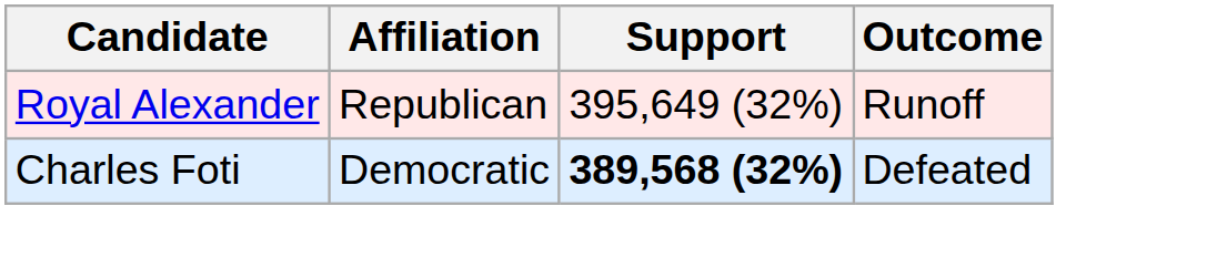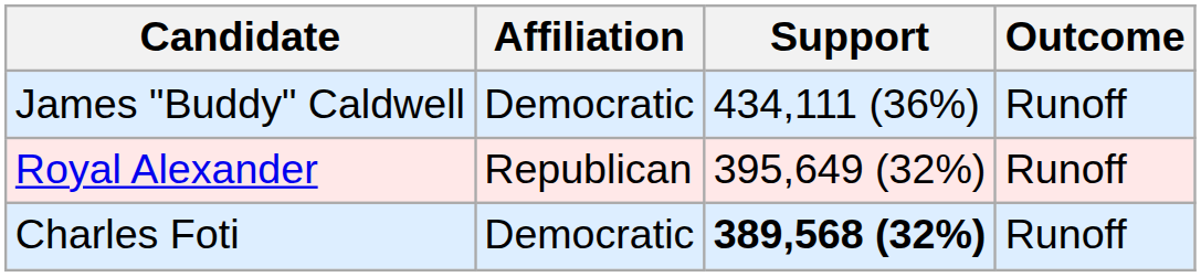 <table class="wikitable">
 <tr>
 <th>Candidate</th>
 <th>Affiliation</th>
 <th>Support</th>
 <th>Outcome</th>
+</tr>
+<tr>
+<td bgcolor=#DDEEFF>James "Buddy" Caldwell</td>
+<td bgcolor=#DDEEFF>Democratic</td>
+<td bgcolor=#DDEEFF>434,111 (36%)</td>
+<td bgcolor=#DDEEFF>Runoff</td>
 </tr>
 <tr>
 <td bgcolor=#FFE8E8><a href='#'>Royal Alexander</a></td>
 <td bgcolor=#FFE8E8>Republican</td>
 <td bgcolor=#FFE8E8>395,649 (32%)</td>
 <td bgcolor=#FFE8E8>Runoff</td>
 </tr>
 <tr>
 <td bgcolor=#DDEEFF>Charles Foti</td>
 <td bgcolor=#DDEEFF>Democratic</td>
 <td bgcolor=#DDEEFF><strong>389,568 (32%)</strong></td>
-<td bgcolor=#DDEEFF>Defeated</td>
+<td bgcolor=#DDEEFF>Runoff</td>
 </tr>
 </table>
